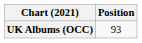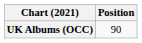 <table class="wikitable plainrowheaders" style="text-align:center">
 <tr>
 <th scope="col">Chart (2021)</th>
 <th scope="col">Position</th>
 </tr>
 <tr>
 <th scope="row">UK Albums (OCC)</th>
-<td>93</td>
+<td>90</td>
 </tr>
 </table>
